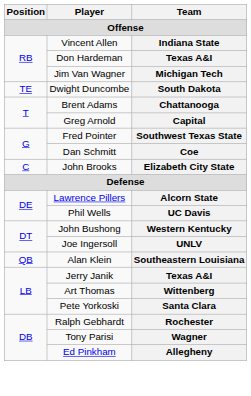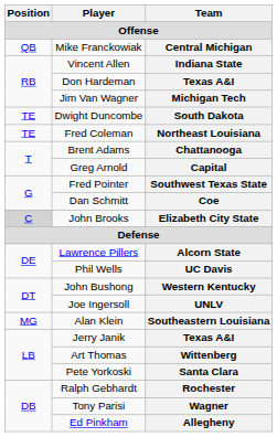 <table class="wikitable">
 <tr>
 <th>Position</th>
 <th>Player</th>
 <th>Team</th>
 </tr>
 <tr>
 <td colspan="3" style="text-align:center; background:#ddd;"><strong>Offense </strong></td>
+</tr>
+<tr style="text-align:center;">
+<td><a href='#'>QB</a></td>
+<td>Mike Franckowiak</td>
+<th Style = >Central Michigan</th>
 </tr>
 <tr style="text-align:center;">
 <td rowspan="3"><a href='#'>RB</a></td>
 <td>Vincent Allen</td>
 <th Style = >Indiana State</th>
 </tr>
 <tr style="text-align:center;">
 <td>Don Hardeman</td>
 <th Style = >Texas A&I</th>
 </tr>
 <tr style="text-align:center;">
 <td>Jim Van Wagner</td>
 <th Style = >Michigan Tech</th>
 </tr>
 <tr style="text-align:center;">
 <td><a href='#'>TE</a></td>
 <td>Dwight Duncombe</td>
 <th Style = >South Dakota</th>
 </tr>
 <tr style="text-align:center;">
+<td><a href='#'>TE</a></td>
+<td>Fred Coleman</td>
+<th Style = >Northeast Louisiana</th>
+</tr>
+<tr style="text-align:center;">
 <td rowspan="2"><a href='#'>T</a></td>
 <td>Brent Adams</td>
 <th Style = >Chattanooga</th>
 </tr>
 <tr style="text-align:center;">
 <td>Greg Arnold</td>
 <th Style = >Capital</th>
 </tr>
 <tr style="text-align:center;">
 <td rowspan="2"><a href='#'>G</a></td>
 <td>Fred Pointer</td>
 <th Style = >Southwest Texas State</th>
 </tr>
 <tr style="text-align:center;">
 <td>Dan Schmitt</td>
 <th Style = >Coe</th>
 </tr>
 <tr style="text-align:center;">
-<td><a href='#'>C</a></td>
+<td style="background: lightgrey;"><a href='#'>C</a></td>
 <td>John Brooks</td>
 <th Style = >Elizabeth City State</th>
 </tr>
 <tr>
 <td colspan="3" style="text-align:center; background:#ddd;"><strong>Defense</strong></td>
 </tr>
 <tr style="text-align:center;">
 <td rowspan="2"><a href='#'>DE</a></td>
 <td><a href='#'>Lawrence Pillers</a></td>
 <th Style = >Alcorn State</th>
 </tr>
 <tr style="text-align:center;">
 <td>Phil Wells</td>
 <th Style = >UC Davis</th>
 </tr>
 <tr style="text-align:center;">
 <td rowspan="2"><a href='#'>DT</a></td>
 <td>John Bushong</td>
 <th Style = >Western Kentucky</th>
 </tr>
 <tr style="text-align:center;">
 <td>Joe Ingersoll</td>
 <th Style = >UNLV</th>
 </tr>
 <tr style="text-align:center;">
-<td><a href='#'>QB</a></td>
+<td><a href='#'>MG</a></td>
 <td>Alan Klein</td>
 <th Style = >Southeastern Louisiana</th>
 </tr>
 <tr style="text-align:center;">
 <td rowspan="3"><a href='#'>LB</a></td>
 <td>Jerry Janik</td>
 <th Style = >Texas A&I</th>
 </tr>
 <tr style="text-align:center;">
 <td>Art Thomas</td>
 <th Style = >Wittenberg</th>
 </tr>
 <tr style="text-align:center;">
 <td>Pete Yorkoski</td>
 <th Style = >Santa Clara</th>
 </tr>
 <tr style="text-align:center;">
 <td rowspan="3"><a href='#'>DB</a></td>
 <td>Ralph Gebhardt</td>
 <th Style = >Rochester</th>
 </tr>
 <tr style="text-align:center;">
 <td>Tony Parisi</td>
 <th Style = >Wagner</th>
 </tr>
 <tr style="text-align:center;">
 <td><a href='#'>Ed Pinkham</a></td>
 <th Style = >Allegheny</th>
 </tr>
 </table>
